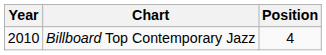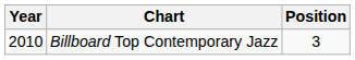 <table class="wikitable">
 <tr>
 <th>Year</th>
 <th>Chart</th>
 <th>Position</th>
 </tr>
 <tr>
 <td>2010</td>
 <td><em>Billboard</em> Top Contemporary Jazz</td>
-<td align="center">4</td>
+<td align="center">3</td>
 </tr>
 </table>
